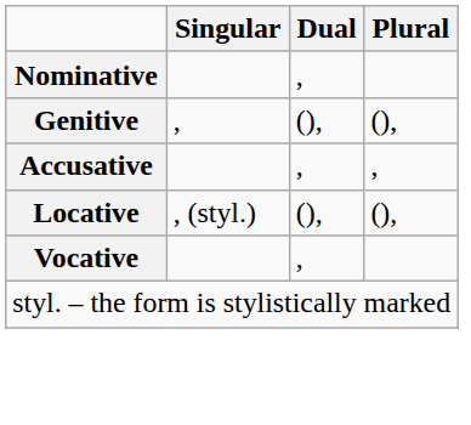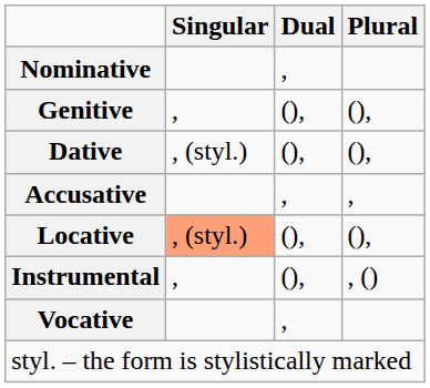 <table class="wikitable">
 <tr>
 <td></td>
 <th>Singular</th>
 <th>Dual</th>
 <th>Plural</th>
 </tr>
 <tr>
 <th>Nominative</th>
 <td></td>
 <td>, </td>
 <td></td>
 </tr>
 <tr>
 <th>Genitive</th>
 <td>, </td>
 <td>(), </td>
 <td>(), </td>
 </tr>
 <tr>
+<th>Dative</th>
+<td>,  (styl.)</td>
+<td>(), </td>
+<td>(), </td>
+</tr>
+<tr>
 <th>Accusative</th>
 <td></td>
 <td>, </td>
 <td>, </td>
 </tr>
 <tr>
 <th>Locative</th>
-<td>,  (styl.)</td>
+<td style="background: lightsalmon;">,  (styl.)</td>
 <td>(), </td>
 <td>(), </td>
+</tr>
+<tr>
+<th>Instrumental</th>
+<td>, </td>
+<td>(), </td>
+<td>, ()</td>
 </tr>
 <tr>
 <th>Vocative</th>
 <td></td>
 <td>, </td>
 <td></td>
 </tr>
 <tr>
 <td colspan="4">styl. – the form is stylistically marked</td>
 </tr>
 </table>
